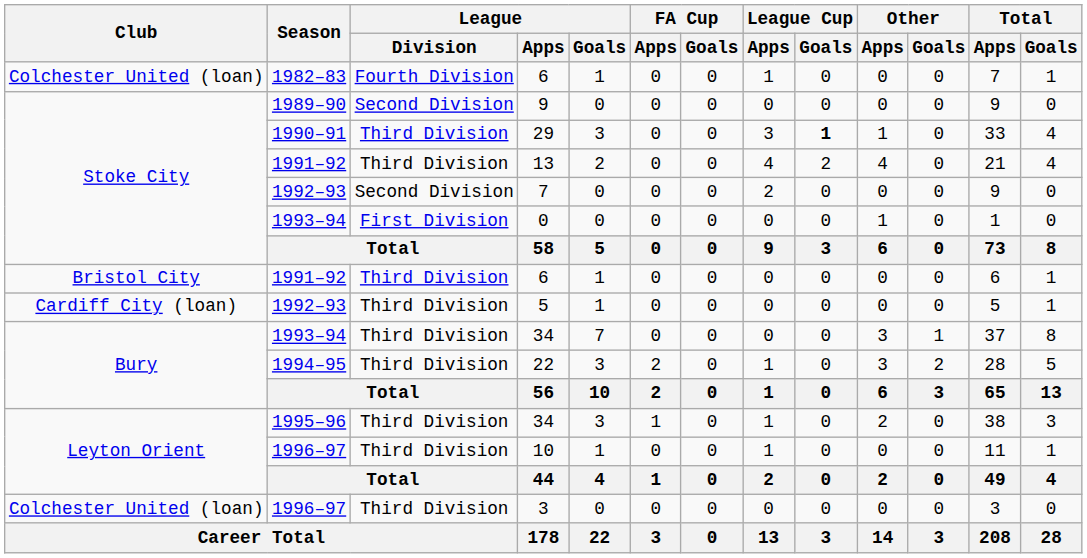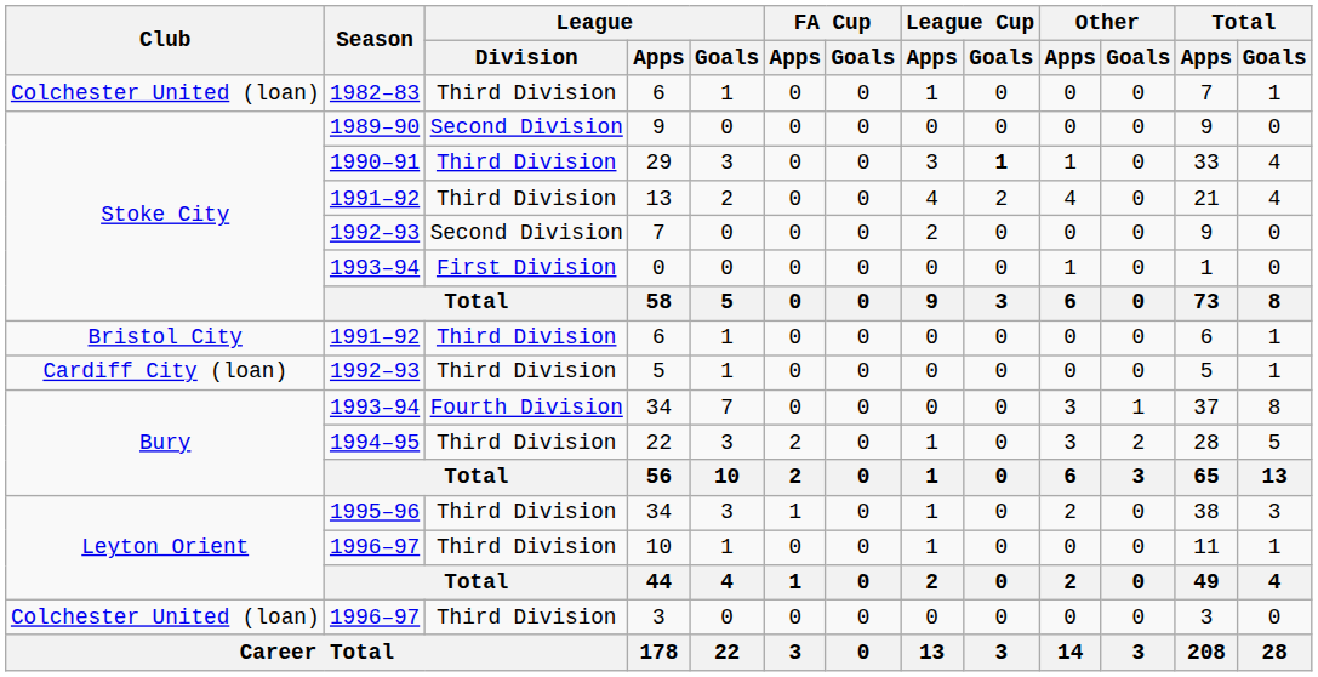 <table class="wikitable" style="text-align: center;">
 <tr>
 <th rowspan="2">Club</th>
 <th rowspan="2">Season</th>
 <th colspan="3">League</th>
 <th colspan="2">FA Cup</th>
 <th colspan="2">League Cup</th>
 <th colspan="2">Other</th>
 <th colspan="2">Total</th>
 </tr>
 <tr>
 <th>Division</th>
 <th>Apps</th>
 <th>Goals</th>
 <th>Apps</th>
 <th>Goals</th>
 <th>Apps</th>
 <th>Goals</th>
 <th>Apps</th>
 <th>Goals</th>
 <th>Apps</th>
 <th>Goals</th>
 </tr>
 <tr>
 <td><a href='#'>Colchester United</a> (loan)</td>
 <td><a href='#'>1982–83</a></td>
-<td><a href='#'>Fourth Division</a></td>
+<td>Third Division</td>
 <td>6</td>
 <td>1</td>
 <td>0</td>
 <td>0</td>
 <td>1</td>
 <td>0</td>
 <td>0</td>
 <td>0</td>
 <td>7</td>
 <td>1</td>
 </tr>
 <tr>
 <td rowspan="6"><a href='#'>Stoke City</a></td>
 <td><a href='#'>1989–90</a></td>
 <td><a href='#'>Second Division</a></td>
 <td>9</td>
 <td>0</td>
 <td>0</td>
 <td>0</td>
 <td>0</td>
 <td>0</td>
 <td>0</td>
 <td>0</td>
 <td>9</td>
 <td>0</td>
 </tr>
 <tr>
 <td><a href='#'>1990–91</a></td>
 <td><a href='#'>Third Division</a></td>
 <td>29</td>
 <td>3</td>
 <td>0</td>
 <td>0</td>
 <td>3</td>
 <td><strong>1</strong></td>
 <td>1</td>
 <td>0</td>
 <td>33</td>
 <td>4</td>
 </tr>
 <tr>
 <td><a href='#'>1991–92</a></td>
 <td>Third Division</td>
 <td>13</td>
 <td>2</td>
 <td>0</td>
 <td>0</td>
 <td>4</td>
 <td>2</td>
 <td>4</td>
 <td>0</td>
 <td>21</td>
 <td>4</td>
 </tr>
 <tr>
 <td><a href='#'>1992–93</a></td>
 <td>Second Division</td>
 <td>7</td>
 <td>0</td>
 <td>0</td>
 <td>0</td>
 <td>2</td>
 <td>0</td>
 <td>0</td>
 <td>0</td>
 <td>9</td>
 <td>0</td>
 </tr>
 <tr>
 <td><a href='#'>1993–94</a></td>
 <td><a href='#'>First Division</a></td>
 <td>0</td>
 <td>0</td>
 <td>0</td>
 <td>0</td>
 <td>0</td>
 <td>0</td>
 <td>1</td>
 <td>0</td>
 <td>1</td>
 <td>0</td>
 </tr>
 <tr>
 <th colspan="2">Total</th>
 <th>58</th>
 <th>5</th>
 <th>0</th>
 <th>0</th>
 <th>9</th>
 <th>3</th>
 <th>6</th>
 <th>0</th>
 <th>73</th>
 <th>8</th>
 </tr>
 <tr>
 <td><a href='#'>Bristol City</a></td>
 <td><a href='#'>1991–92</a></td>
 <td><a href='#'>Third Division</a></td>
 <td>6</td>
 <td>1</td>
 <td>0</td>
 <td>0</td>
 <td>0</td>
 <td>0</td>
 <td>0</td>
 <td>0</td>
 <td>6</td>
 <td>1</td>
 </tr>
 <tr>
 <td><a href='#'>Cardiff City</a> (loan)</td>
 <td><a href='#'>1992–93</a></td>
 <td>Third Division</td>
 <td>5</td>
 <td>1</td>
 <td>0</td>
 <td>0</td>
 <td>0</td>
 <td>0</td>
 <td>0</td>
 <td>0</td>
 <td>5</td>
 <td>1</td>
 </tr>
 <tr>
 <td rowspan="3"><a href='#'>Bury</a></td>
 <td><a href='#'>1993–94</a></td>
-<td>Third Division</td>
+<td><a href='#'>Fourth Division</a></td>
 <td>34</td>
 <td>7</td>
 <td>0</td>
 <td>0</td>
 <td>0</td>
 <td>0</td>
 <td>3</td>
 <td>1</td>
 <td>37</td>
 <td>8</td>
 </tr>
 <tr>
 <td><a href='#'>1994–95</a></td>
 <td>Third Division</td>
 <td>22</td>
 <td>3</td>
 <td>2</td>
 <td>0</td>
 <td>1</td>
 <td>0</td>
 <td>3</td>
 <td>2</td>
 <td>28</td>
 <td>5</td>
 </tr>
 <tr>
 <th colspan="2">Total</th>
 <th>56</th>
 <th>10</th>
 <th>2</th>
 <th>0</th>
 <th>1</th>
 <th>0</th>
 <th>6</th>
 <th>3</th>
 <th>65</th>
 <th>13</th>
 </tr>
 <tr>
 <td rowspan="3"><a href='#'>Leyton Orient</a></td>
 <td><a href='#'>1995–96</a></td>
 <td>Third Division</td>
 <td>34</td>
 <td>3</td>
 <td>1</td>
 <td>0</td>
 <td>1</td>
 <td>0</td>
 <td>2</td>
 <td>0</td>
 <td>38</td>
 <td>3</td>
 </tr>
 <tr>
 <td><a href='#'>1996–97</a></td>
 <td>Third Division</td>
 <td>10</td>
 <td>1</td>
 <td>0</td>
 <td>0</td>
 <td>1</td>
 <td>0</td>
 <td>0</td>
 <td>0</td>
 <td>11</td>
 <td>1</td>
 </tr>
 <tr>
 <th colspan="2">Total</th>
 <th>44</th>
 <th>4</th>
 <th>1</th>
 <th>0</th>
 <th>2</th>
 <th>0</th>
 <th>2</th>
 <th>0</th>
 <th>49</th>
 <th>4</th>
 </tr>
 <tr>
 <td><a href='#'>Colchester United</a> (loan)</td>
 <td><a href='#'>1996–97</a></td>
 <td>Third Division</td>
 <td>3</td>
 <td>0</td>
 <td>0</td>
 <td>0</td>
 <td>0</td>
 <td>0</td>
 <td>0</td>
 <td>0</td>
 <td>3</td>
 <td>0</td>
 </tr>
 <tr>
 <th colspan="3">Career Total</th>
 <th>178</th>
 <th>22</th>
 <th>3</th>
 <th>0</th>
 <th>13</th>
 <th>3</th>
 <th>14</th>
 <th>3</th>
 <th>208</th>
 <th>28</th>
 </tr>
 </table>
